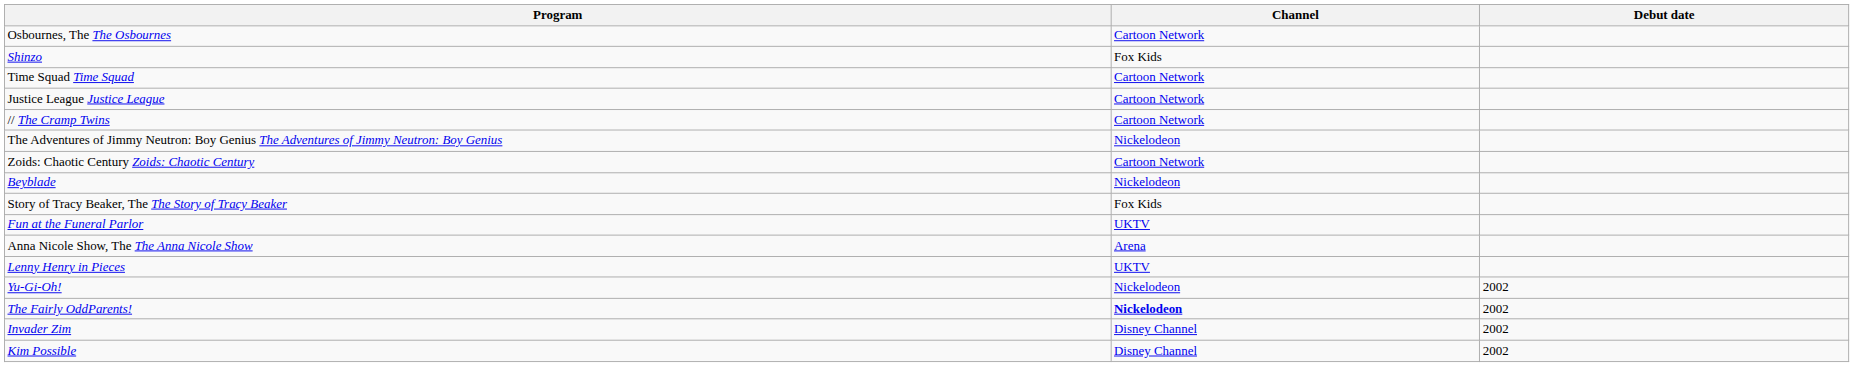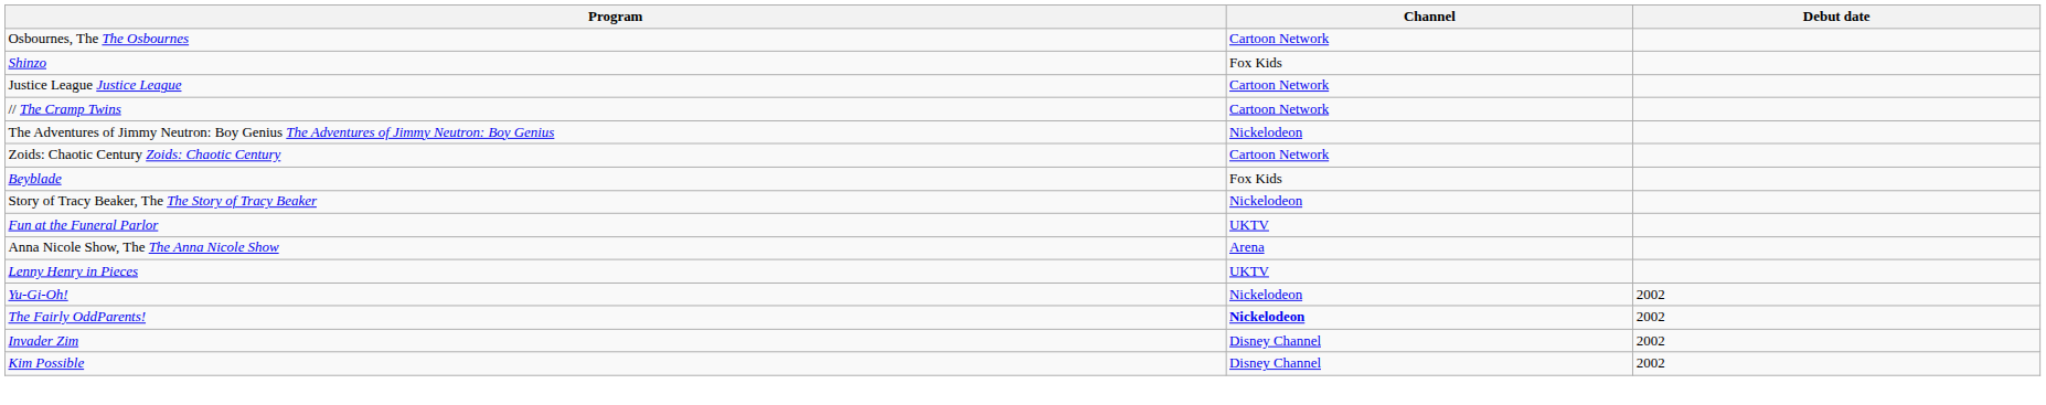 <table class="wikitable sortable" width="100%" style="font-size:87%;">
 <tr bgcolor="#efefef">
 <th width=60%>Program</th>
 <th width=20%>Channel</th>
 <th width=20%>Debut date</th>
 </tr>
 <tr>
 <td><span>Osbournes, The</span> <em><a href='#'>The Osbournes</a></em></td>
 <td><a href='#'>Cartoon Network</a></td>
 <td></td>
 </tr>
 <tr>
 <td> <em><a href='#'>Shinzo</a></em></td>
 <td>Fox Kids</td>
-<td></td>
-</tr>
-<tr>
-<td><span>Time Squad</span>  <em><a href='#'>Time Squad</a></em></td>
-<td><a href='#'>Cartoon Network</a></td>
 <td></td>
 </tr>
 <tr>
 <td><span>Justice League</span>  <em><a href='#'>Justice League</a></em></td>
 <td><a href='#'>Cartoon Network</a></td>
 <td></td>
 </tr>
 <tr>
 <td>// <em><a href='#'>The Cramp Twins</a></em></td>
 <td><a href='#'>Cartoon Network</a></td>
 <td></td>
 </tr>
 <tr>
 <td><span>The Adventures of Jimmy Neutron: Boy Genius</span>  <em><a href='#'>The Adventures of Jimmy Neutron: Boy Genius</a></em></td>
 <td><a href='#'>Nickelodeon</a></td>
 <td></td>
 </tr>
 <tr>
 <td><span>Zoids: Chaotic Century</span>  <em><a href='#'>Zoids: Chaotic Century</a></em></td>
 <td><a href='#'>Cartoon Network</a></td>
 <td></td>
 </tr>
 <tr>
 <td> <em><a href='#'>Beyblade</a></em></td>
-<td><a href='#'>Nickelodeon</a></td>
+<td>Fox Kids</td>
 <td></td>
 </tr>
 <tr>
 <td><span>Story of Tracy Beaker, The</span>  <em><a href='#'>The Story of Tracy Beaker</a></em></td>
-<td>Fox Kids</td>
+<td><a href='#'>Nickelodeon</a></td>
 <td></td>
 </tr>
 <tr>
 <td> <em><a href='#'>Fun at the Funeral Parlor</a></em></td>
 <td><a href='#'>UKTV</a></td>
 <td></td>
 </tr>
 <tr>
 <td><span>Anna Nicole Show, The</span>  <em><a href='#'>The Anna Nicole Show</a></em></td>
 <td><a href='#'>Arena</a></td>
 <td></td>
 </tr>
 <tr>
 <td> <em><a href='#'>Lenny Henry in Pieces</a></em></td>
 <td><a href='#'>UKTV</a></td>
 <td></td>
 </tr>
 <tr>
 <td> <em><a href='#'>Yu-Gi-Oh!</a></em></td>
 <td><a href='#'>Nickelodeon</a></td>
 <td>2002</td>
 </tr>
 <tr>
 <td> <em><a href='#'>The Fairly OddParents!</a></em></td>
 <td><strong><a href='#'>Nickelodeon</a></strong></td>
 <td>2002</td>
 </tr>
 <tr>
 <td> <em><a href='#'>Invader Zim</a></em></td>
 <td><a href='#'>Disney Channel</a></td>
 <td>2002</td>
 </tr>
 <tr>
 <td> <em><a href='#'>Kim Possible</a></em></td>
 <td><a href='#'>Disney Channel</a></td>
 <td>2002</td>
 </tr>
 </table>
